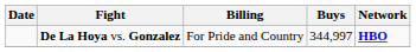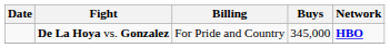 <table class="wikitable">
 <tr>
 <th>Date</th>
 <th>Fight</th>
 <th>Billing</th>
 <th>Buys</th>
 <th>Network</th>
 </tr>
 <tr>
 <td></td>
 <td><strong>De La Hoya</strong> vs. <strong>Gonzalez</strong></td>
 <td>For Pride and Country</td>
-<td>344,997</td>
+<td>345,000</td>
 <td><strong><a href='#'>HBO</a></strong></td>
 </tr>
 <tr>
 </tr>
 </table>
